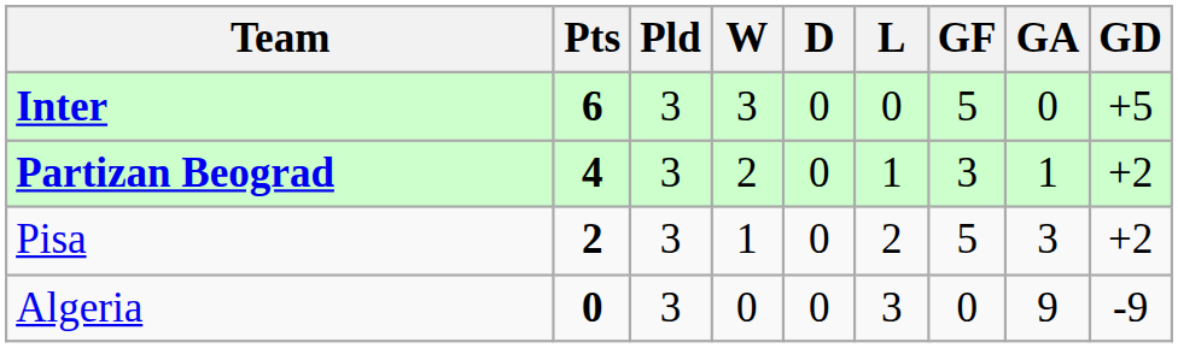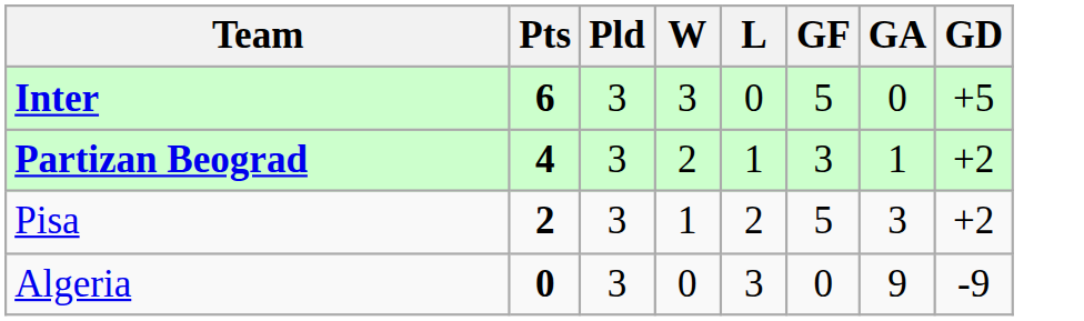 <table class="wikitable" style="text-align:center;">
 <tr>
 <th width=200>Team</th>
 <th width=20>Pts</th>
 <th width=20>Pld</th>
 <th width=20>W</th>
-<th width=20>D</th>
 <th width=20>L</th>
 <th width=20>GF</th>
 <th width=20>GA</th>
 <th width=20>GD</th>
 </tr>
 <tr style="background:#ccffcc">
 <td style="text-align:left"><strong> <a href='#'>Inter</a></strong></td>
 <td><strong>6</strong></td>
 <td>3</td>
 <td>3</td>
 <td>0</td>
-<td>0</td>
 <td>5</td>
 <td>0</td>
 <td>+5</td>
 </tr>
 <tr style="background:#ccffcc">
 <td style="text-align:left"><strong> <a href='#'>Partizan Beograd</a></strong></td>
 <td><strong>4</strong></td>
 <td>3</td>
 <td>2</td>
-<td>0</td>
 <td>1</td>
 <td>3</td>
 <td>1</td>
 <td>+2</td>
 </tr>
 <tr>
 <td style="text-align:left"> <a href='#'>Pisa</a></td>
 <td><strong>2</strong></td>
 <td>3</td>
 <td>1</td>
-<td>0</td>
 <td>2</td>
 <td>5</td>
 <td>3</td>
 <td>+2</td>
 </tr>
 <tr>
 <td style="text-align:left"> <a href='#'>Algeria</a></td>
 <td><strong>0</strong></td>
 <td>3</td>
 <td>0</td>
-<td>0</td>
 <td>3</td>
 <td>0</td>
 <td>9</td>
 <td>-9</td>
 </tr>
 </table>
